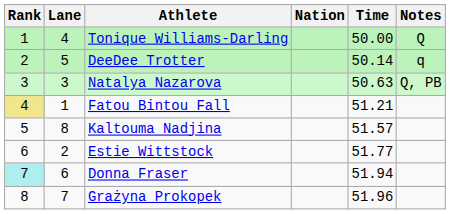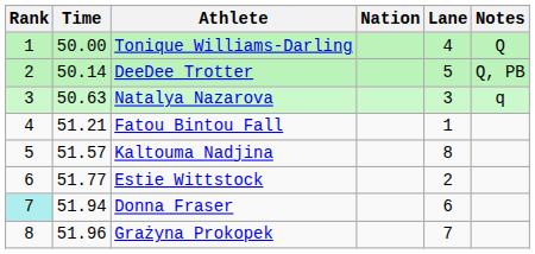 <table class="wikitable sortable" style="text-align:center">
 <tr>
 <th>Rank</th>
-<th>Lane</th>
+<th>Time</th>
 <th>Athlete</th>
 <th>Nation</th>
-<th>Time</th>
+<th>Lane</th>
 <th>Notes</th>
 </tr>
 <tr bgcolor=bbf3bb>
 <td>1</td>
-<td>4</td>
+<td>50.00</td>
 <td align=left><a href='#'>Tonique Williams-Darling</a></td>
 <td align=left></td>
-<td>50.00</td>
+<td>4</td>
 <td>Q</td>
 </tr>
 <tr bgcolor=bbf3bb>
 <td>2</td>
-<td>5</td>
+<td>50.14</td>
 <td align=left><a href='#'>DeeDee Trotter</a></td>
 <td align=left></td>
-<td>50.14</td>
-<td>q</td>
+<td>5</td>
+<td>Q, PB</td>
 </tr>
 <tr bgcolor=ccf9cc>
 <td>3</td>
-<td>3</td>
+<td>50.63</td>
 <td align=left><a href='#'>Natalya Nazarova</a></td>
 <td align=left></td>
-<td>50.63</td>
-<td>Q, PB</td>
+<td>3</td>
+<td>q</td>
 </tr>
 <tr>
-<td style="background: khaki;">4</td>
-<td>1</td>
+<td>4</td>
+<td>51.21</td>
 <td align=left><a href='#'>Fatou Bintou Fall</a></td>
 <td align=left></td>
-<td>51.21</td>
+<td>1</td>
 <td></td>
 </tr>
 <tr>
 <td>5</td>
-<td>8</td>
+<td>51.57</td>
 <td align=left><a href='#'>Kaltouma Nadjina</a></td>
 <td align=left></td>
-<td>51.57</td>
+<td>8</td>
 <td></td>
 </tr>
 <tr>
 <td>6</td>
-<td>2</td>
+<td>51.77</td>
 <td align=left><a href='#'>Estie Wittstock</a></td>
 <td align=left></td>
-<td>51.77</td>
+<td>2</td>
 <td></td>
 </tr>
 <tr>
 <td style="background: paleturquoise;">7</td>
-<td>6</td>
+<td>51.94</td>
 <td align=left><a href='#'>Donna Fraser</a></td>
 <td align=left></td>
-<td>51.94</td>
+<td>6</td>
 <td></td>
 </tr>
 <tr>
 <td>8</td>
-<td>7</td>
+<td>51.96</td>
 <td align=left><a href='#'>Grażyna Prokopek</a></td>
 <td align=left></td>
-<td>51.96</td>
+<td>7</td>
 <td></td>
 </tr>
 </table>
